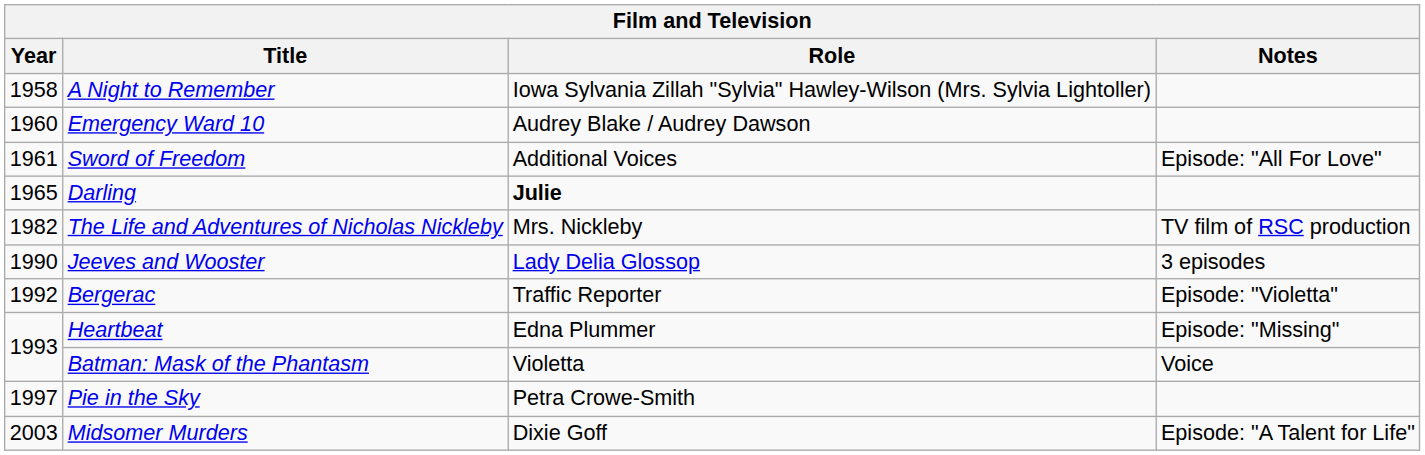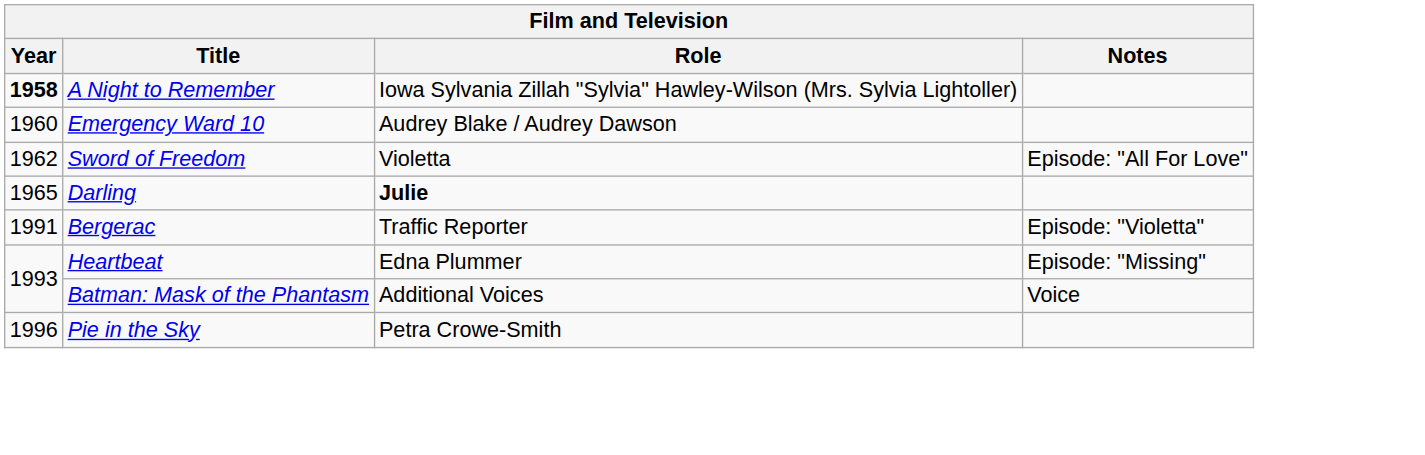 <table class="wikitable">
 <tr>
 <th colspan=4>Film and Television</th>
 </tr>
 <tr>
 <th>Year</th>
 <th>Title</th>
 <th>Role</th>
 <th>Notes</th>
 </tr>
 <tr>
-<td rowspan=1>1958</td>
+<td rowspan=1><strong>1958</strong></td>
 <td><em><a href='#'>A Night to Remember</a></em></td>
 <td>Iowa Sylvania Zillah "Sylvia" Hawley-Wilson (Mrs. Sylvia Lightoller)</td>
 <td></td>
 </tr>
 <tr>
 <td rowspan=1>1960</td>
 <td><em><a href='#'>Emergency Ward 10</a></em></td>
 <td>Audrey Blake / Audrey Dawson</td>
 <td></td>
 </tr>
 <tr>
-<td rowspan=1>1961</td>
+<td rowspan=1>1962</td>
 <td><em><a href='#'>Sword of Freedom</a></em></td>
-<td>Additional Voices</td>
+<td>Violetta</td>
 <td>Episode: "All For Love"</td>
 </tr>
 <tr>
 <td rowspan=1>1965</td>
 <td><em><a href='#'>Darling</a></em></td>
 <td><strong>Julie</strong></td>
 <td></td>
 </tr>
 <tr>
-<td rowspan=1>1982</td>
-<td><em><a href='#'>The Life and Adventures of Nicholas Nickleby</a></em></td>
-<td>Mrs. Nickleby</td>
-<td>TV film of <a href='#'>RSC</a> production</td>
-</tr>
-<tr>
-<td rowspan=1>1990</td>
-<td><em><a href='#'>Jeeves and Wooster</a></em></td>
-<td><a href='#'>Lady Delia Glossop</a></td>
-<td>3 episodes</td>
-</tr>
-<tr>
-<td rowspan=1>1992</td>
+<td rowspan=1>1991</td>
 <td><em><a href='#'>Bergerac</a></em></td>
 <td>Traffic Reporter</td>
 <td>Episode: "Violetta"</td>
 </tr>
 <tr>
 <td rowspan=2>1993</td>
 <td><em><a href='#'>Heartbeat</a></em></td>
 <td>Edna Plummer</td>
 <td>Episode: "Missing"</td>
 </tr>
 <tr>
 <td><em><a href='#'>Batman: Mask of the Phantasm</a></em></td>
-<td>Violetta</td>
+<td>Additional Voices</td>
 <td>Voice</td>
 </tr>
 <tr>
-<td rowspan=1>1997</td>
+<td rowspan=1>1996</td>
 <td><em><a href='#'>Pie in the Sky</a></em></td>
 <td>Petra Crowe-Smith</td>
 <td></td>
 </tr>
-<tr>
-<td rowspan=1>2003</td>
-<td><em><a href='#'>Midsomer Murders</a></em></td>
-<td>Dixie Goff</td>
-<td>Episode: "A Talent for Life"</td>
-</tr>
 </table>
